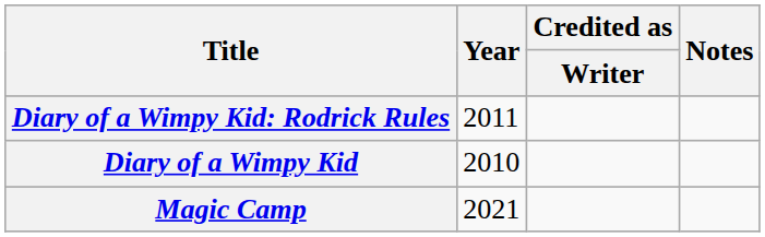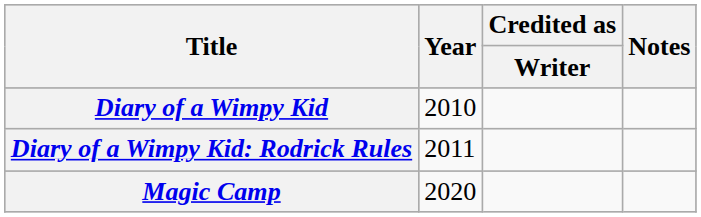 <table class="wikitable plainrowheaders sortable">
 <tr>
 <th rowspan="2" scope="col">Title</th>
 <th rowspan="2" scope="col">Year</th>
 <th colspan="1" scope="col">Credited as</th>
 <th rowspan="2" scope="col" class="unsortable">Notes</th>
 </tr>
 <tr>
 <th>Writer</th>
 </tr>
 <tr>
+<th scope=row><em><a href='#'>Diary of a Wimpy Kid</a></em></th>
+<td>2010</td>
+<td></td>
+<td></td>
+</tr>
+<tr>
 <th scope=row><em><a href='#'>Diary of a Wimpy Kid: Rodrick Rules</a></em></th>
 <td>2011</td>
 <td></td>
 <td></td>
 </tr>
 <tr>
-<th scope=row><em><a href='#'>Diary of a Wimpy Kid</a></em></th>
-<td>2010</td>
-<td></td>
-<td></td>
-</tr>
-<tr>
 <th scope=row><em><a href='#'>Magic Camp</a></em></th>
-<td>2021</td>
+<td>2020</td>
 <td></td>
 <td></td>
 </tr>
 </table>
